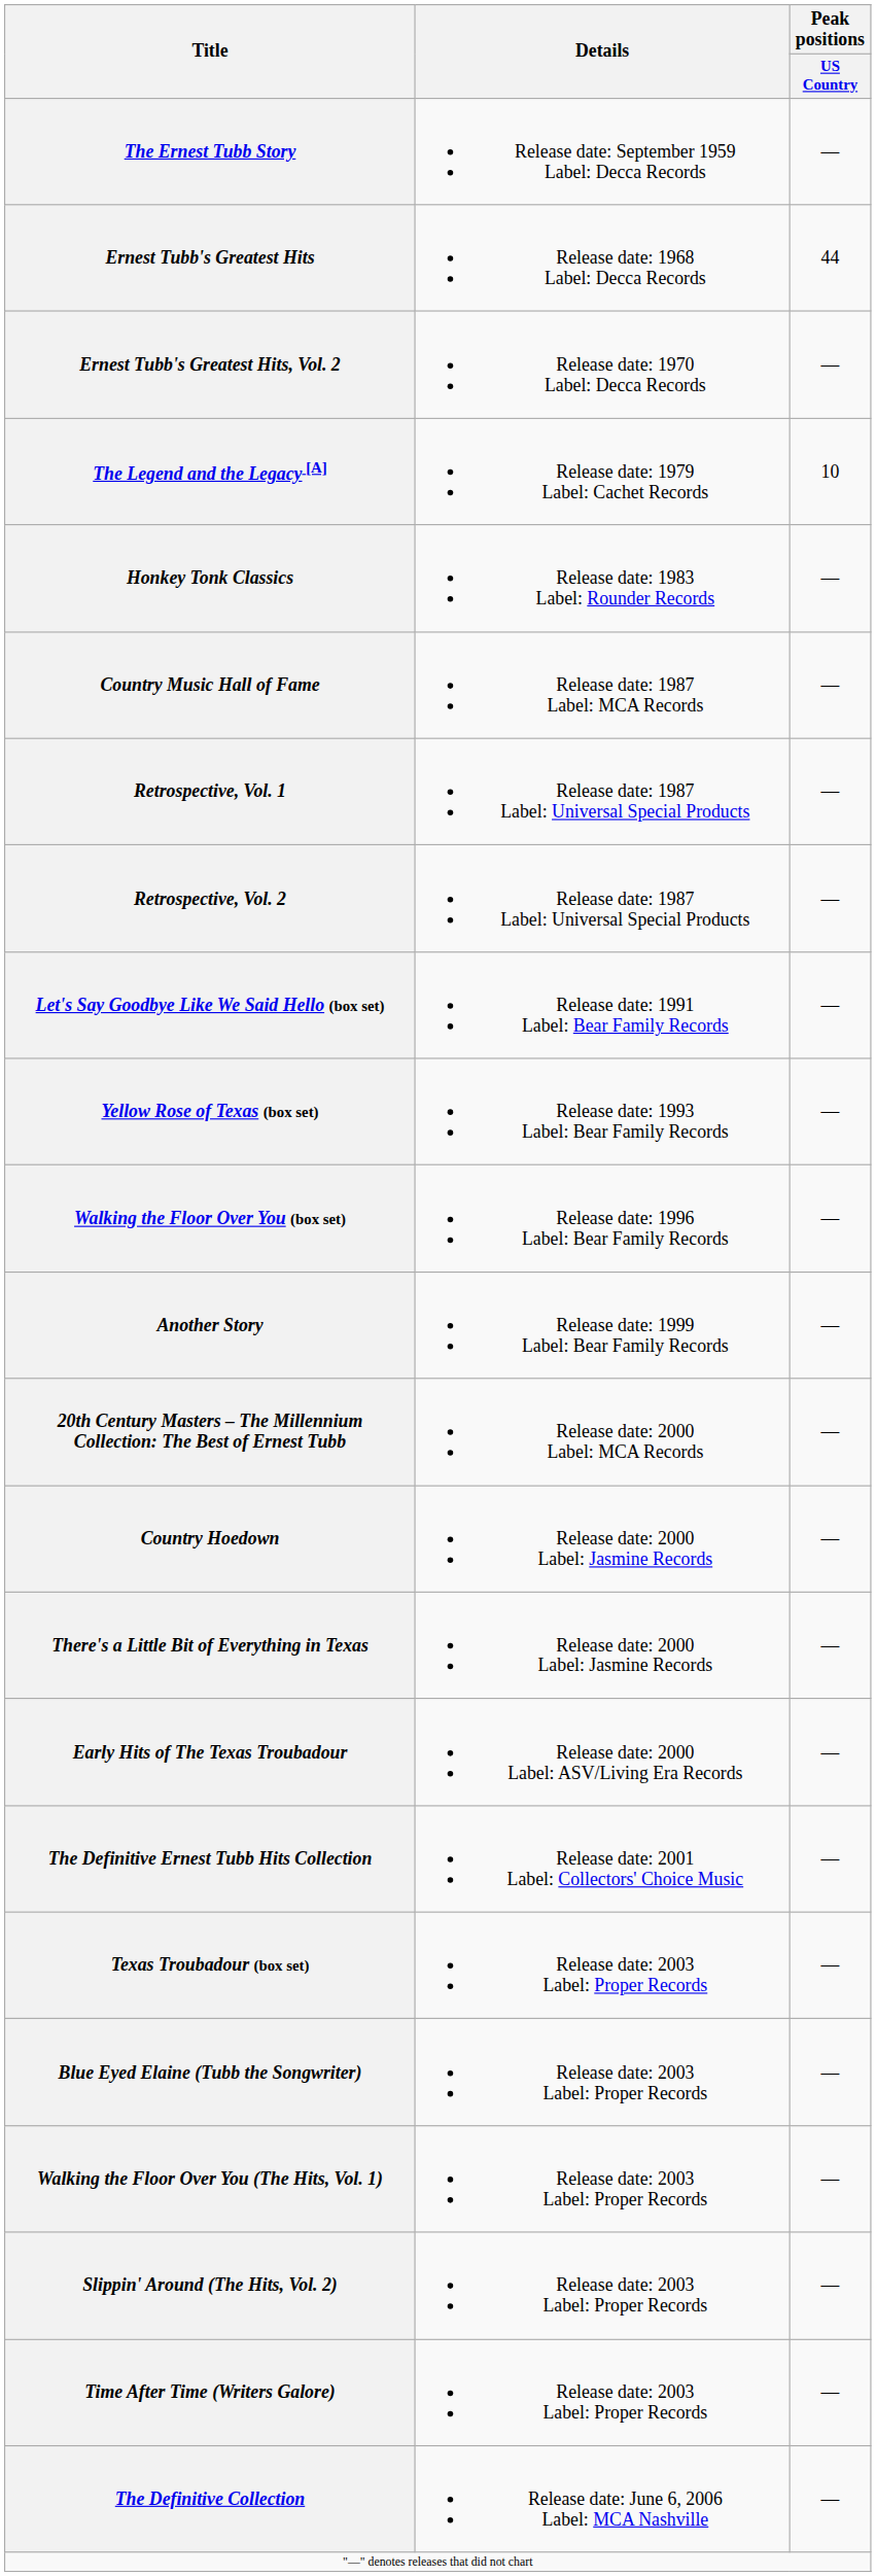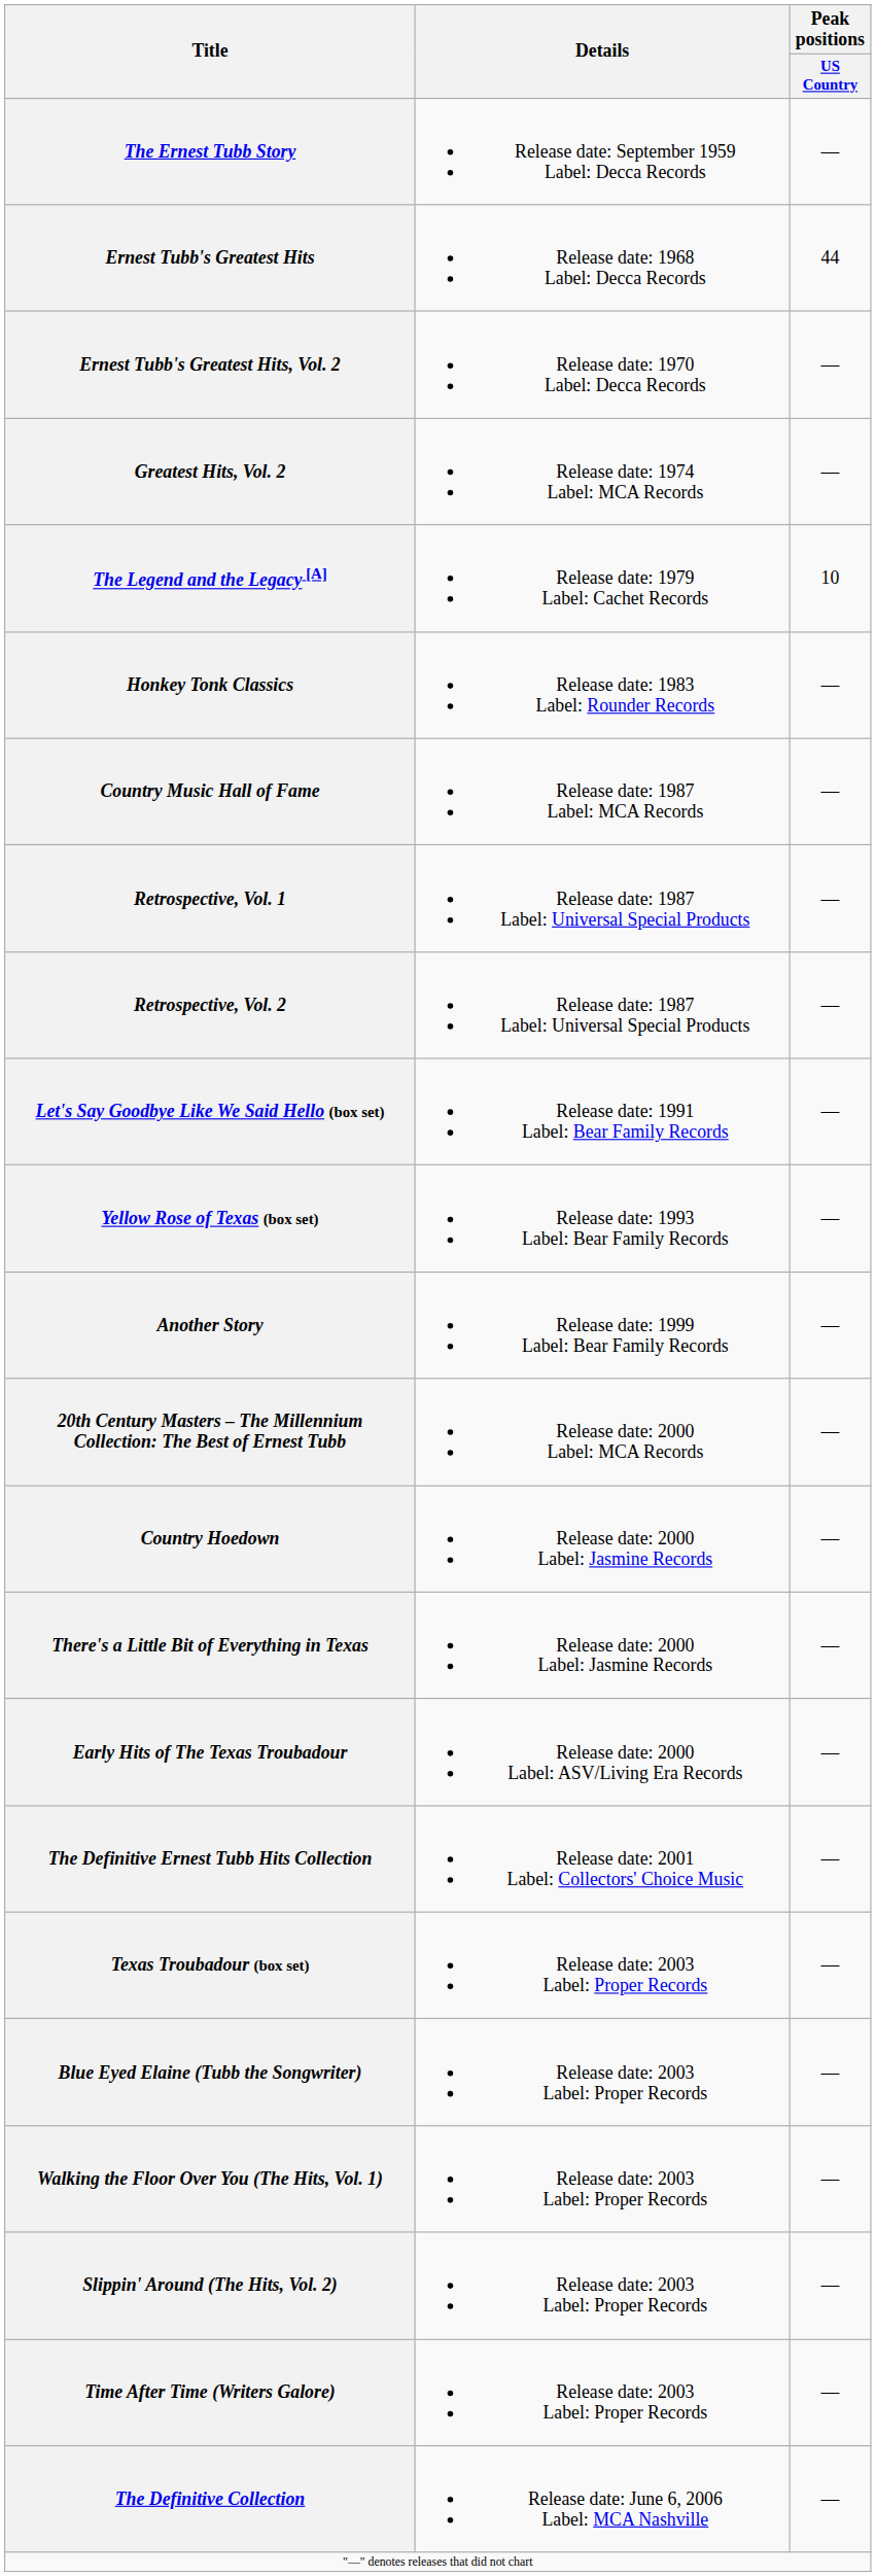 <table class="wikitable plainrowheaders" style="text-align:center;">
 <tr>
 <th rowspan="2" style="width:22em;">Title</th>
 <th rowspan="2" style="width:20em;">Details</th>
 <th>Peak positions</th>
 </tr>
 <tr style="font-size:smaller;">
 <th width="65"><a href='#'>US Country</a></th>
 </tr>
 <tr>
 <th scope="row"><em><a href='#'>The Ernest Tubb Story</a></em></th>
 <td><br><ul><li>Release date: September 1959</li><li>Label: Decca Records</li></ul></td>
 <td>—</td>
 </tr>
 <tr>
 <th scope="row"><em>Ernest Tubb's Greatest Hits</em></th>
 <td><br><ul><li>Release date: 1968</li><li>Label: Decca Records</li></ul></td>
 <td>44</td>
 </tr>
 <tr>
 <th scope="row"><em>Ernest Tubb's Greatest Hits, Vol. 2</em></th>
 <td><br><ul><li>Release date: 1970</li><li>Label: Decca Records</li></ul></td>
+<td>—</td>
+</tr>
+<tr>
+<th scope="row"><em>Greatest Hits, Vol. 2</em></th>
+<td><br><ul><li>Release date: 1974</li><li>Label: MCA Records</li></ul></td>
 <td>—</td>
 </tr>
 <tr>
 <th scope="row"><em><a href='#'>The Legend and the Legacy</a></em><sup><a href='#'> <strong>[A]</strong></a></sup></th>
 <td><br><ul><li>Release date: 1979</li><li>Label: Cachet Records</li></ul></td>
 <td>10</td>
 </tr>
 <tr>
 <th scope="row"><em>Honkey Tonk Classics</em></th>
 <td><br><ul><li>Release date: 1983</li><li>Label: <a href='#'>Rounder Records</a></li></ul></td>
 <td>—</td>
 </tr>
 <tr>
 <th scope="row"><em>Country Music Hall of Fame</em></th>
 <td><br><ul><li>Release date: 1987</li><li>Label: MCA Records</li></ul></td>
 <td>—</td>
 </tr>
 <tr>
 <th scope="row"><em>Retrospective, Vol. 1</em></th>
 <td><br><ul><li>Release date: 1987</li><li>Label: <a href='#'>Universal Special Products</a></li></ul></td>
 <td>—</td>
 </tr>
 <tr>
 <th scope="row"><em>Retrospective, Vol. 2</em></th>
 <td><br><ul><li>Release date: 1987</li><li>Label: Universal Special Products</li></ul></td>
 <td>—</td>
 </tr>
 <tr>
 <th scope="row"><em><a href='#'>Let's Say Goodbye Like We Said Hello</a></em> <small>(box set)</small></th>
 <td><br><ul><li>Release date: 1991</li><li>Label: <a href='#'>Bear Family Records</a></li></ul></td>
 <td>—</td>
 </tr>
 <tr>
 <th scope="row"><em><a href='#'>Yellow Rose of Texas</a></em> <small>(box set)</small></th>
 <td><br><ul><li>Release date: 1993</li><li>Label: Bear Family Records</li></ul></td>
-<td>—</td>
-</tr>
-<tr>
-<th scope="row"><em><a href='#'>Walking the Floor Over You</a></em> <small>(box set)</small></th>
-<td><br><ul><li>Release date: 1996</li><li>Label: Bear Family Records</li></ul></td>
 <td>—</td>
 </tr>
 <tr>
 <th scope="row"><em>Another Story</em></th>
 <td><br><ul><li>Release date: 1999</li><li>Label: Bear Family Records</li></ul></td>
 <td>—</td>
 </tr>
 <tr>
 <th scope="row"><em>20th Century Masters – The Millennium<br>Collection: The Best of Ernest Tubb</em></th>
 <td><br><ul><li>Release date: 2000</li><li>Label: MCA Records</li></ul></td>
 <td>—</td>
 </tr>
 <tr>
 <th scope="row"><em>Country Hoedown</em></th>
 <td><br><ul><li>Release date: 2000</li><li>Label: <a href='#'>Jasmine Records</a></li></ul></td>
 <td>—</td>
 </tr>
 <tr>
 <th scope="row"><em>There's a Little Bit of Everything in Texas</em></th>
 <td><br><ul><li>Release date: 2000</li><li>Label: Jasmine Records</li></ul></td>
 <td>—</td>
 </tr>
 <tr>
 <th scope="row"><em>Early Hits of The Texas Troubadour</em></th>
 <td><br><ul><li>Release date: 2000</li><li>Label: ASV/Living Era Records</li></ul></td>
 <td>—</td>
 </tr>
 <tr>
 <th scope="row"><em>The Definitive Ernest Tubb Hits Collection</em></th>
 <td><br><ul><li>Release date: 2001</li><li>Label: <a href='#'>Collectors' Choice Music</a></li></ul></td>
 <td>—</td>
 </tr>
 <tr>
 <th scope="row"><em>Texas Troubadour</em> <small>(box set)</small></th>
 <td><br><ul><li>Release date: 2003</li><li>Label: <a href='#'>Proper Records</a></li></ul></td>
 <td>—</td>
 </tr>
 <tr>
 <th scope="row"><em>Blue Eyed Elaine (Tubb the Songwriter)</em></th>
 <td><br><ul><li>Release date: 2003</li><li>Label: Proper Records</li></ul></td>
 <td>—</td>
 </tr>
 <tr>
 <th scope="row"><em>Walking the Floor Over You (The Hits, Vol. 1)</em></th>
 <td><br><ul><li>Release date: 2003</li><li>Label: Proper Records</li></ul></td>
 <td>—</td>
 </tr>
 <tr>
 <th scope="row"><em>Slippin' Around (The Hits, Vol. 2)</em></th>
 <td><br><ul><li>Release date: 2003</li><li>Label: Proper Records</li></ul></td>
 <td>—</td>
 </tr>
 <tr>
 <th scope="row"><em>Time After Time (Writers Galore)</em></th>
 <td><br><ul><li>Release date: 2003</li><li>Label: Proper Records</li></ul></td>
 <td>—</td>
 </tr>
 <tr>
 <th scope="row"><em><a href='#'>The Definitive Collection</a></em></th>
 <td><br><ul><li>Release date: June 6, 2006</li><li>Label: <a href='#'>MCA Nashville</a></li></ul></td>
 <td>—</td>
 </tr>
 <tr>
 <td colspan="3" style="font-size: 8pt">"—" denotes releases that did not chart</td>
 </tr>
 <tr>
 </tr>
 </table>
